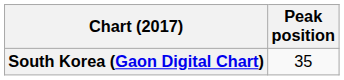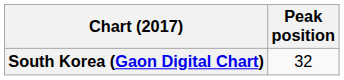 <table class="wikitable plainrowheaders" style="text-align:center;">
 <tr>
 <th>Chart (2017)</th>
 <th>Peak<br>position</th>
 </tr>
 <tr>
 <th scope="row">South Korea (<a href='#'>Gaon Digital Chart</a>)</th>
-<td>35</td>
+<td>32</td>
 </tr>
 </table>
